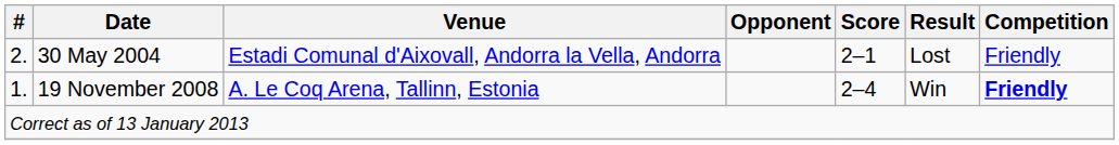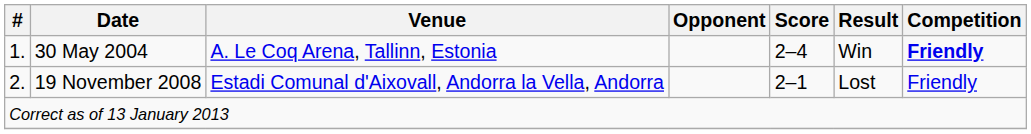 <table class="wikitable" style="font-size:95%;">
 <tr>
 <th>#</th>
 <th>Date</th>
 <th>Venue</th>
 <th>Opponent</th>
 <th>Score</th>
 <th>Result</th>
 <th>Competition</th>
 </tr>
 <tr>
+<td>1.</td>
+<td>30 May 2004</td>
+<td><a href='#'>A. Le Coq Arena</a>, <a href='#'>Tallinn</a>, <a href='#'>Estonia</a></td>
+<td></td>
+<td>2–4</td>
+<td>Win</td>
+<td><strong><a href='#'>Friendly</a></strong></td>
+</tr>
+<tr>
 <td>2.</td>
-<td>30 May 2004</td>
+<td>19 November 2008</td>
 <td><a href='#'>Estadi Comunal d'Aixovall</a>, <a href='#'>Andorra la Vella</a>, <a href='#'>Andorra</a></td>
 <td></td>
 <td>2–1</td>
 <td>Lost</td>
 <td><a href='#'>Friendly</a></td>
 </tr>
 <tr>
-<td>1.</td>
-<td>19 November 2008</td>
-<td><a href='#'>A. Le Coq Arena</a>, <a href='#'>Tallinn</a>, <a href='#'>Estonia</a></td>
-<td></td>
-<td>2–4</td>
-<td>Win</td>
-<td><strong><a href='#'>Friendly</a></strong></td>
-</tr>
-<tr>
 <td colspan="12"><small><em>Correct as of 13 January 2013</em></small></td>
 </tr>
 <tr>
 </tr>
 </table>
